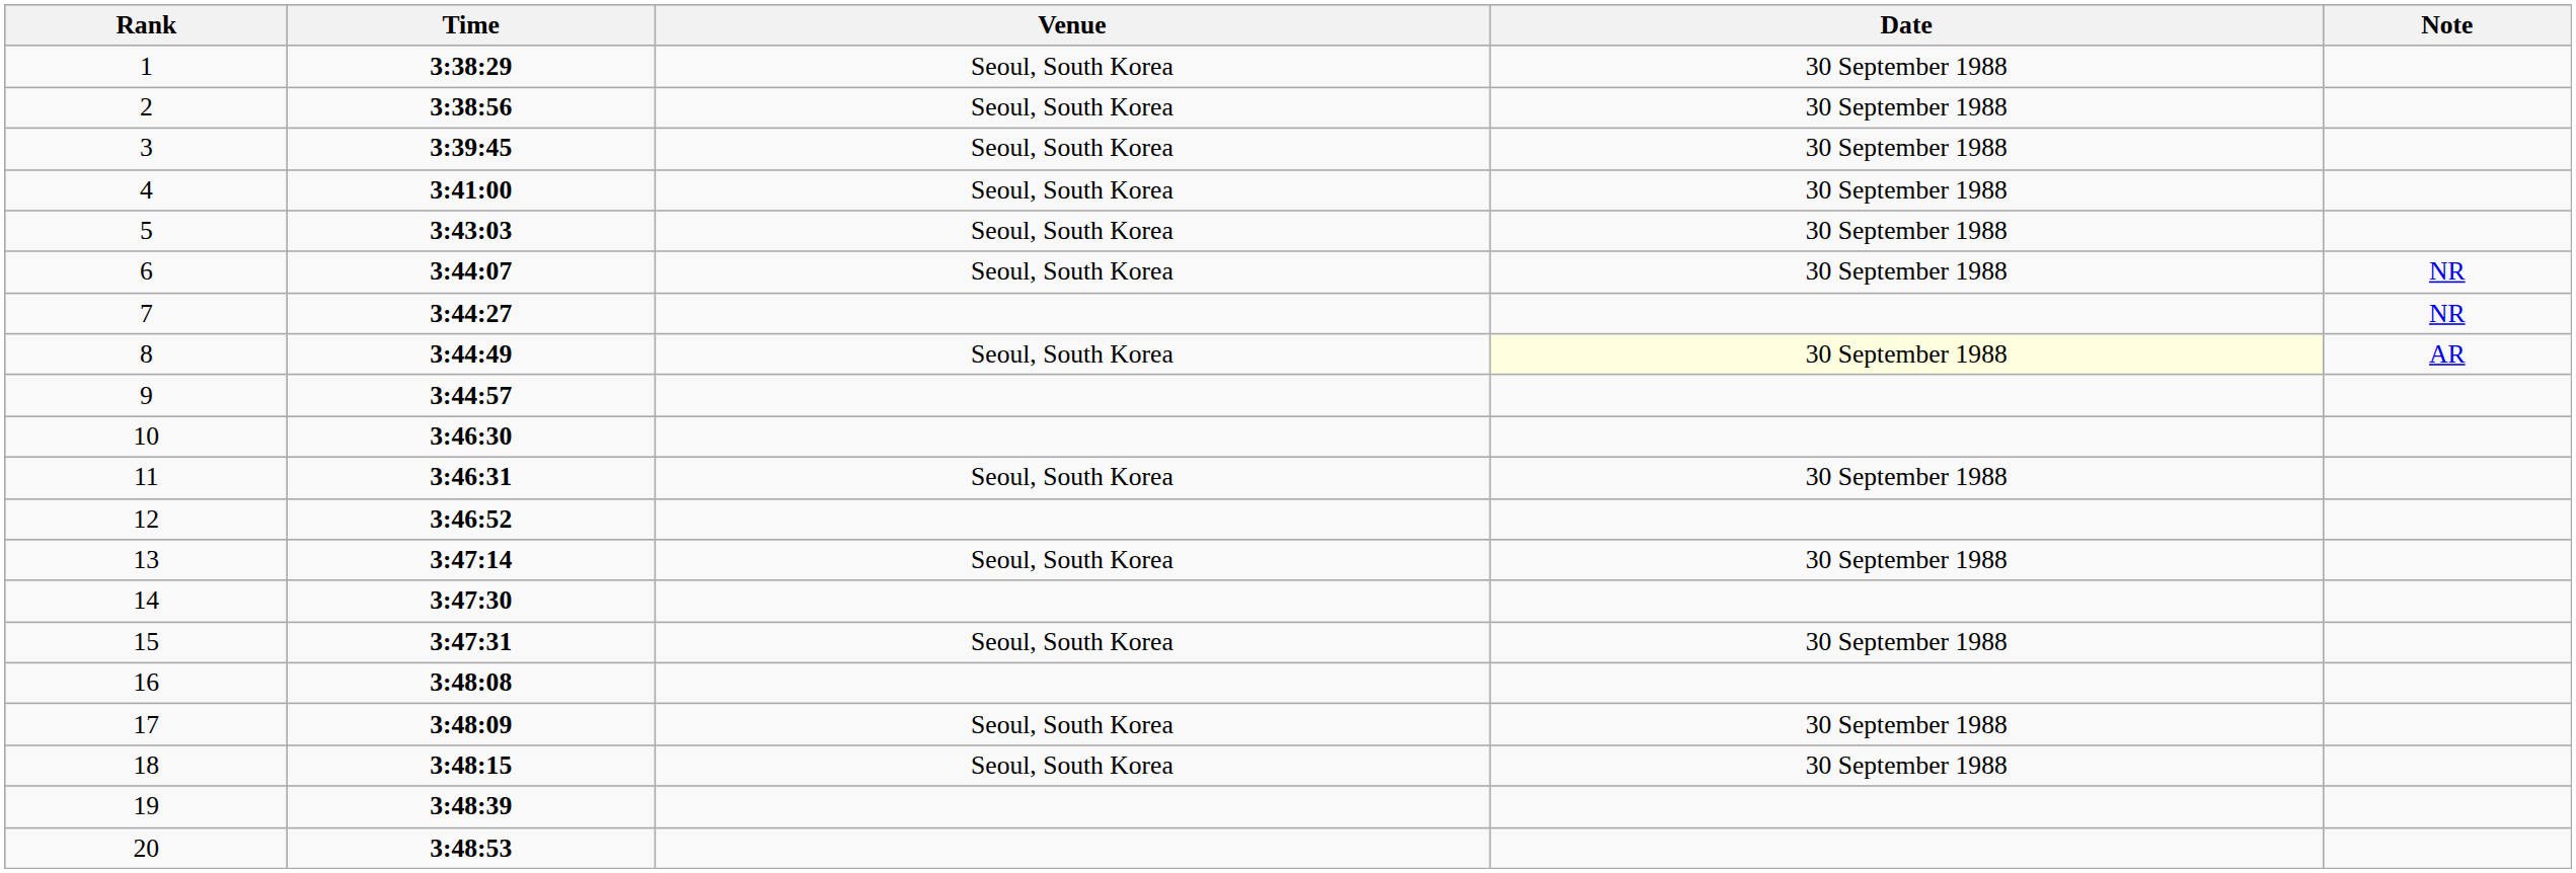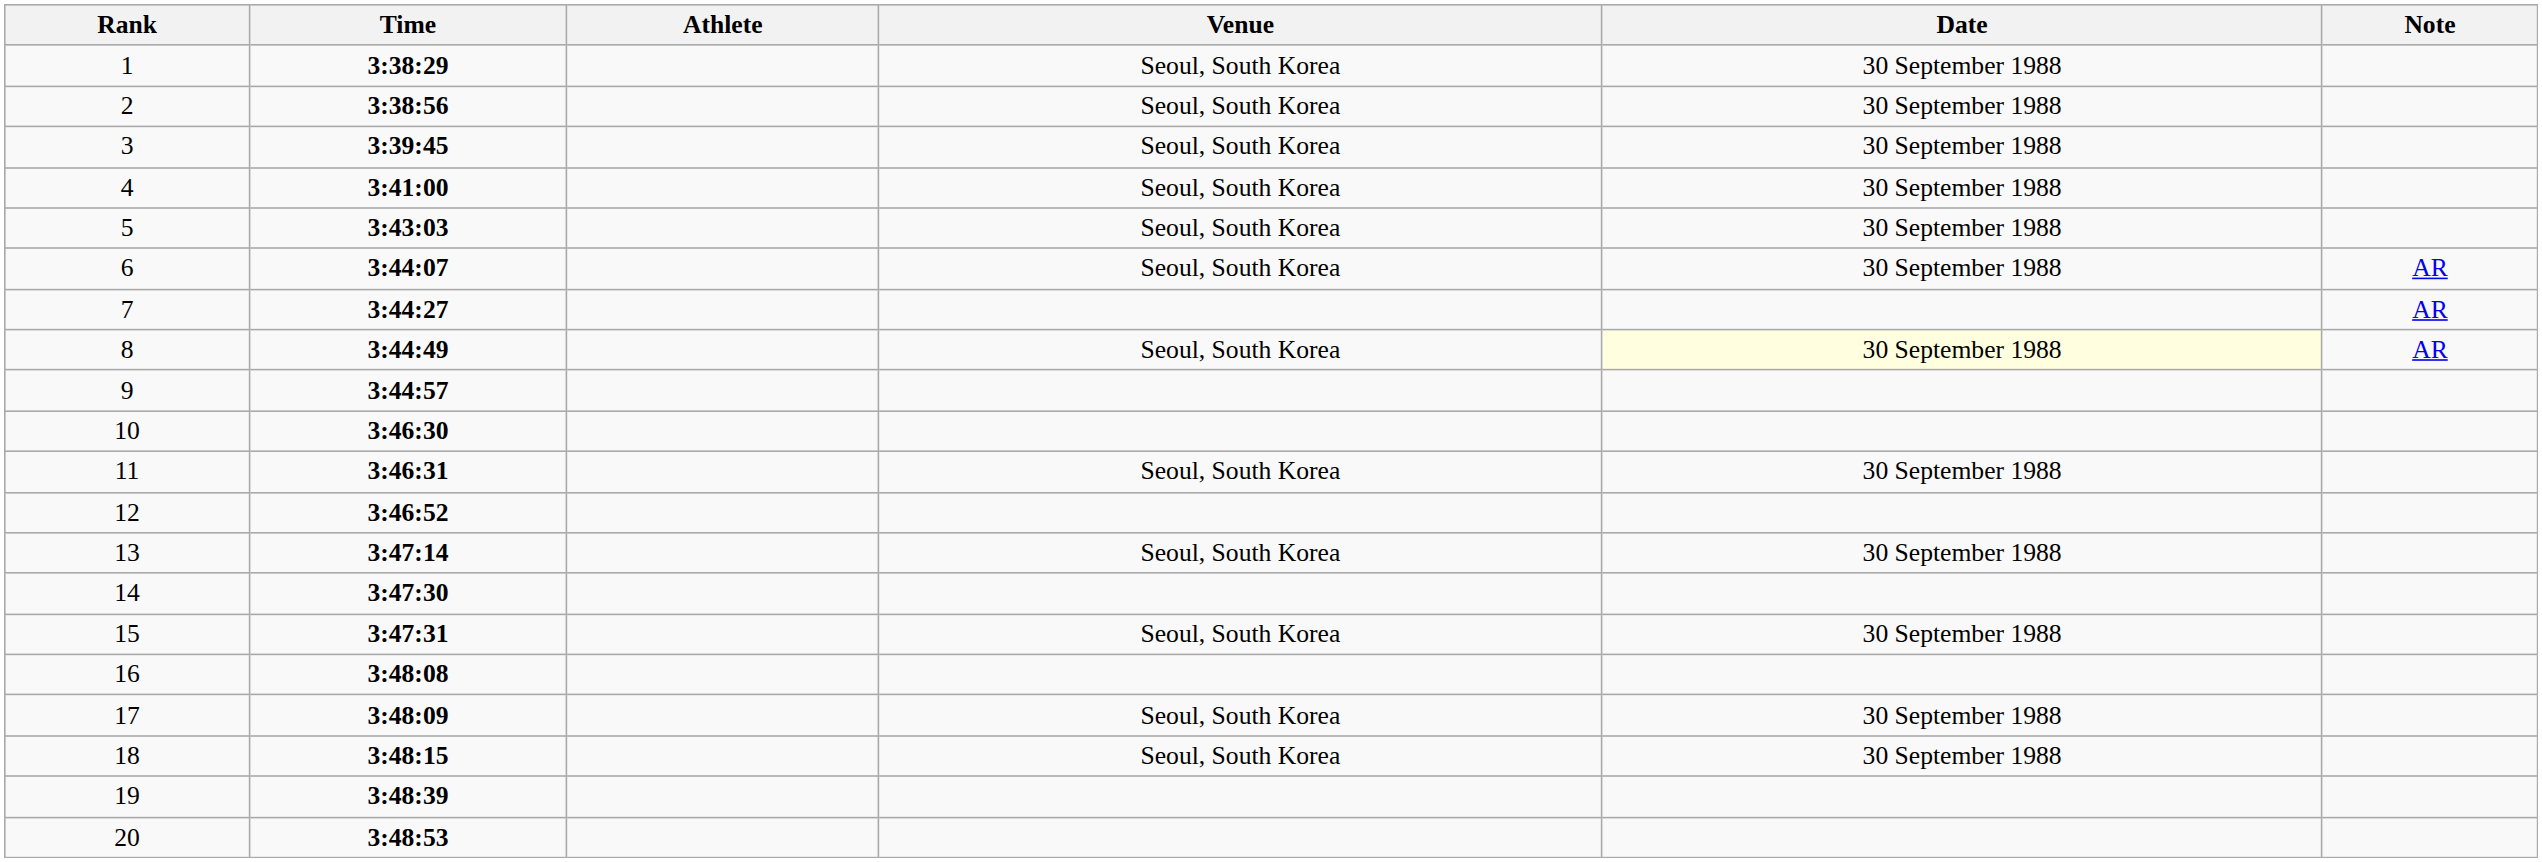 <table class="wikitable" style="text-align:center;width:100%">
 <tr>
 <th>Rank</th>
 <th>Time</th>
+<th>Athlete</th>
 <th>Venue</th>
 <th>Date</th>
 <th>Note</th>
 </tr>
 <tr>
 <td>1</td>
 <td><strong>3:38:29</strong></td>
+<td align=left></td>
 <td>Seoul, South Korea</td>
 <td>30 September 1988</td>
 <td></td>
 </tr>
 <tr>
 <td>2</td>
 <td><strong>3:38:56</strong></td>
+<td align=left></td>
 <td>Seoul, South Korea</td>
 <td>30 September 1988</td>
 <td></td>
 </tr>
 <tr>
 <td>3</td>
 <td><strong>3:39:45</strong></td>
+<td align=left></td>
 <td>Seoul, South Korea</td>
 <td>30 September 1988</td>
 <td></td>
 </tr>
 <tr>
 <td>4</td>
 <td><strong>3:41:00</strong></td>
+<td align=left></td>
 <td>Seoul, South Korea</td>
 <td>30 September 1988</td>
 <td></td>
 </tr>
 <tr>
 <td>5</td>
 <td><strong>3:43:03</strong></td>
+<td align=left></td>
 <td>Seoul, South Korea</td>
 <td>30 September 1988</td>
 <td></td>
 </tr>
 <tr>
 <td>6</td>
 <td><strong>3:44:07</strong></td>
+<td align=left></td>
 <td>Seoul, South Korea</td>
 <td>30 September 1988</td>
-<td><a href='#'>NR</a></td>
+<td><a href='#'>AR</a></td>
 </tr>
 <tr>
 <td>7</td>
 <td><strong>3:44:27</strong></td>
+<td align=left></td>
 <td></td>
 <td></td>
-<td><a href='#'>NR</a></td>
+<td><a href='#'>AR</a></td>
 </tr>
 <tr>
 <td>8</td>
 <td><strong>3:44:49</strong></td>
+<td align=left></td>
 <td>Seoul, South Korea</td>
 <td style="background: lightyellow;">30 September 1988</td>
 <td><a href='#'>AR</a></td>
 </tr>
 <tr>
 <td>9</td>
 <td><strong>3:44:57</strong></td>
+<td align=left></td>
 <td></td>
 <td></td>
 <td></td>
 </tr>
 <tr>
 <td>10</td>
 <td><strong>3:46:30</strong></td>
+<td align=left></td>
 <td></td>
 <td></td>
 <td></td>
 </tr>
 <tr>
 <td>11</td>
 <td><strong>3:46:31</strong></td>
+<td align=left></td>
 <td>Seoul, South Korea</td>
 <td>30 September 1988</td>
 <td></td>
 </tr>
 <tr>
 <td>12</td>
 <td><strong>3:46:52</strong></td>
+<td align=left></td>
 <td></td>
 <td></td>
 <td></td>
 </tr>
 <tr>
 <td>13</td>
 <td><strong>3:47:14</strong></td>
+<td align=left></td>
 <td>Seoul, South Korea</td>
 <td>30 September 1988</td>
 <td></td>
 </tr>
 <tr>
 <td>14</td>
 <td><strong>3:47:30</strong></td>
+<td align=left></td>
 <td></td>
 <td></td>
 <td></td>
 </tr>
 <tr>
 <td>15</td>
 <td><strong>3:47:31</strong></td>
+<td align=left></td>
 <td>Seoul, South Korea</td>
 <td>30 September 1988</td>
 <td></td>
 </tr>
 <tr>
 <td>16</td>
 <td><strong>3:48:08</strong></td>
+<td align=left></td>
 <td></td>
 <td></td>
 <td></td>
 </tr>
 <tr>
 <td>17</td>
 <td><strong>3:48:09</strong></td>
+<td align=left></td>
 <td>Seoul, South Korea</td>
 <td>30 September 1988</td>
 <td></td>
 </tr>
 <tr>
 <td>18</td>
 <td><strong>3:48:15</strong></td>
+<td align=left></td>
 <td>Seoul, South Korea</td>
 <td>30 September 1988</td>
 <td></td>
 </tr>
 <tr>
 <td>19</td>
 <td><strong>3:48:39</strong></td>
+<td align=left></td>
 <td></td>
 <td></td>
 <td></td>
 </tr>
 <tr>
 <td>20</td>
 <td><strong>3:48:53</strong></td>
+<td align=left></td>
 <td></td>
 <td></td>
 <td></td>
 </tr>
 </table>
